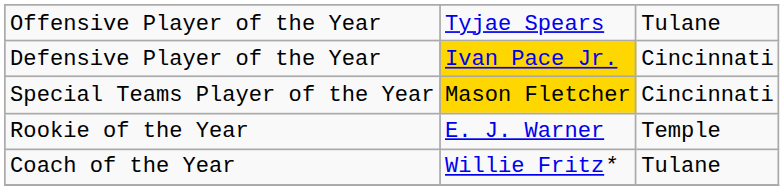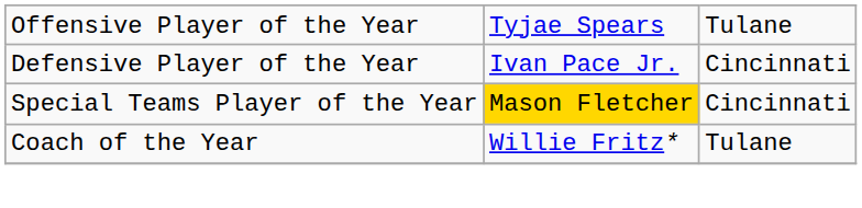 <table class="wikitable">
 <tr>
 <td>Offensive Player of the Year</td>
 <td><a href='#'>Tyjae Spears</a></td>
 <td>Tulane</td>
 </tr>
 <tr>
 <td>Defensive Player of the Year</td>
-<td style="background: gold;"><a href='#'>Ivan Pace Jr.</a></td>
+<td><a href='#'>Ivan Pace Jr.</a></td>
 <td>Cincinnati</td>
 </tr>
 <tr>
 <td>Special Teams Player of the Year</td>
 <td style="background: gold;">Mason Fletcher</td>
 <td>Cincinnati</td>
-</tr>
-<tr>
-<td>Rookie of the Year</td>
-<td><a href='#'>E. J. Warner</a></td>
-<td>Temple</td>
 </tr>
 <tr>
 <td>Coach of the Year</td>
 <td><a href='#'>Willie Fritz</a><em>*</em></td>
 <td>Tulane</td>
 </tr>
 <tr>
 </tr>
 </table>
